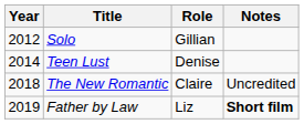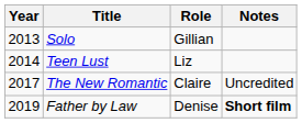 <table class="wikitable">
 <tr>
 <th>Year</th>
 <th>Title</th>
 <th>Role</th>
 <th>Notes</th>
 </tr>
 <tr>
-<td>2012</td>
+<td>2013</td>
 <td><em><a href='#'>Solo</a></em></td>
 <td>Gillian</td>
 <td></td>
 </tr>
 <tr>
 <td>2014</td>
 <td><em><a href='#'>Teen Lust</a></em></td>
-<td>Denise</td>
+<td>Liz</td>
 <td></td>
 </tr>
 <tr>
-<td>2018</td>
+<td>2017</td>
 <td><em><a href='#'>The New Romantic</a></em></td>
 <td>Claire</td>
 <td>Uncredited</td>
 </tr>
 <tr>
 <td>2019</td>
 <td><em>Father by Law</em></td>
-<td>Liz</td>
+<td>Denise</td>
 <td><strong>Short film</strong></td>
 </tr>
 </table>
